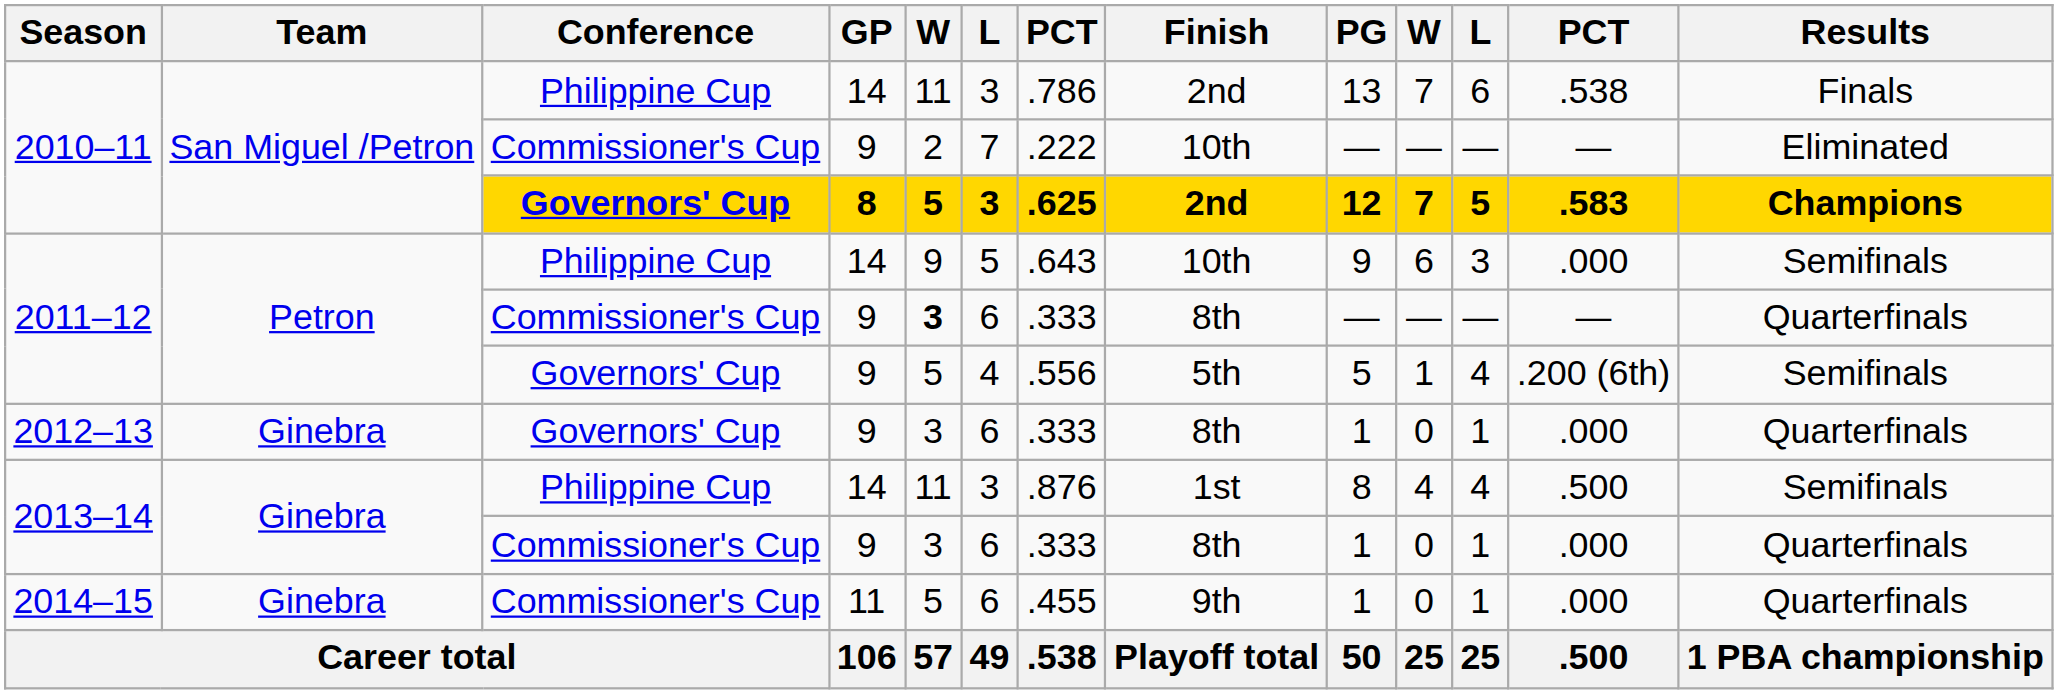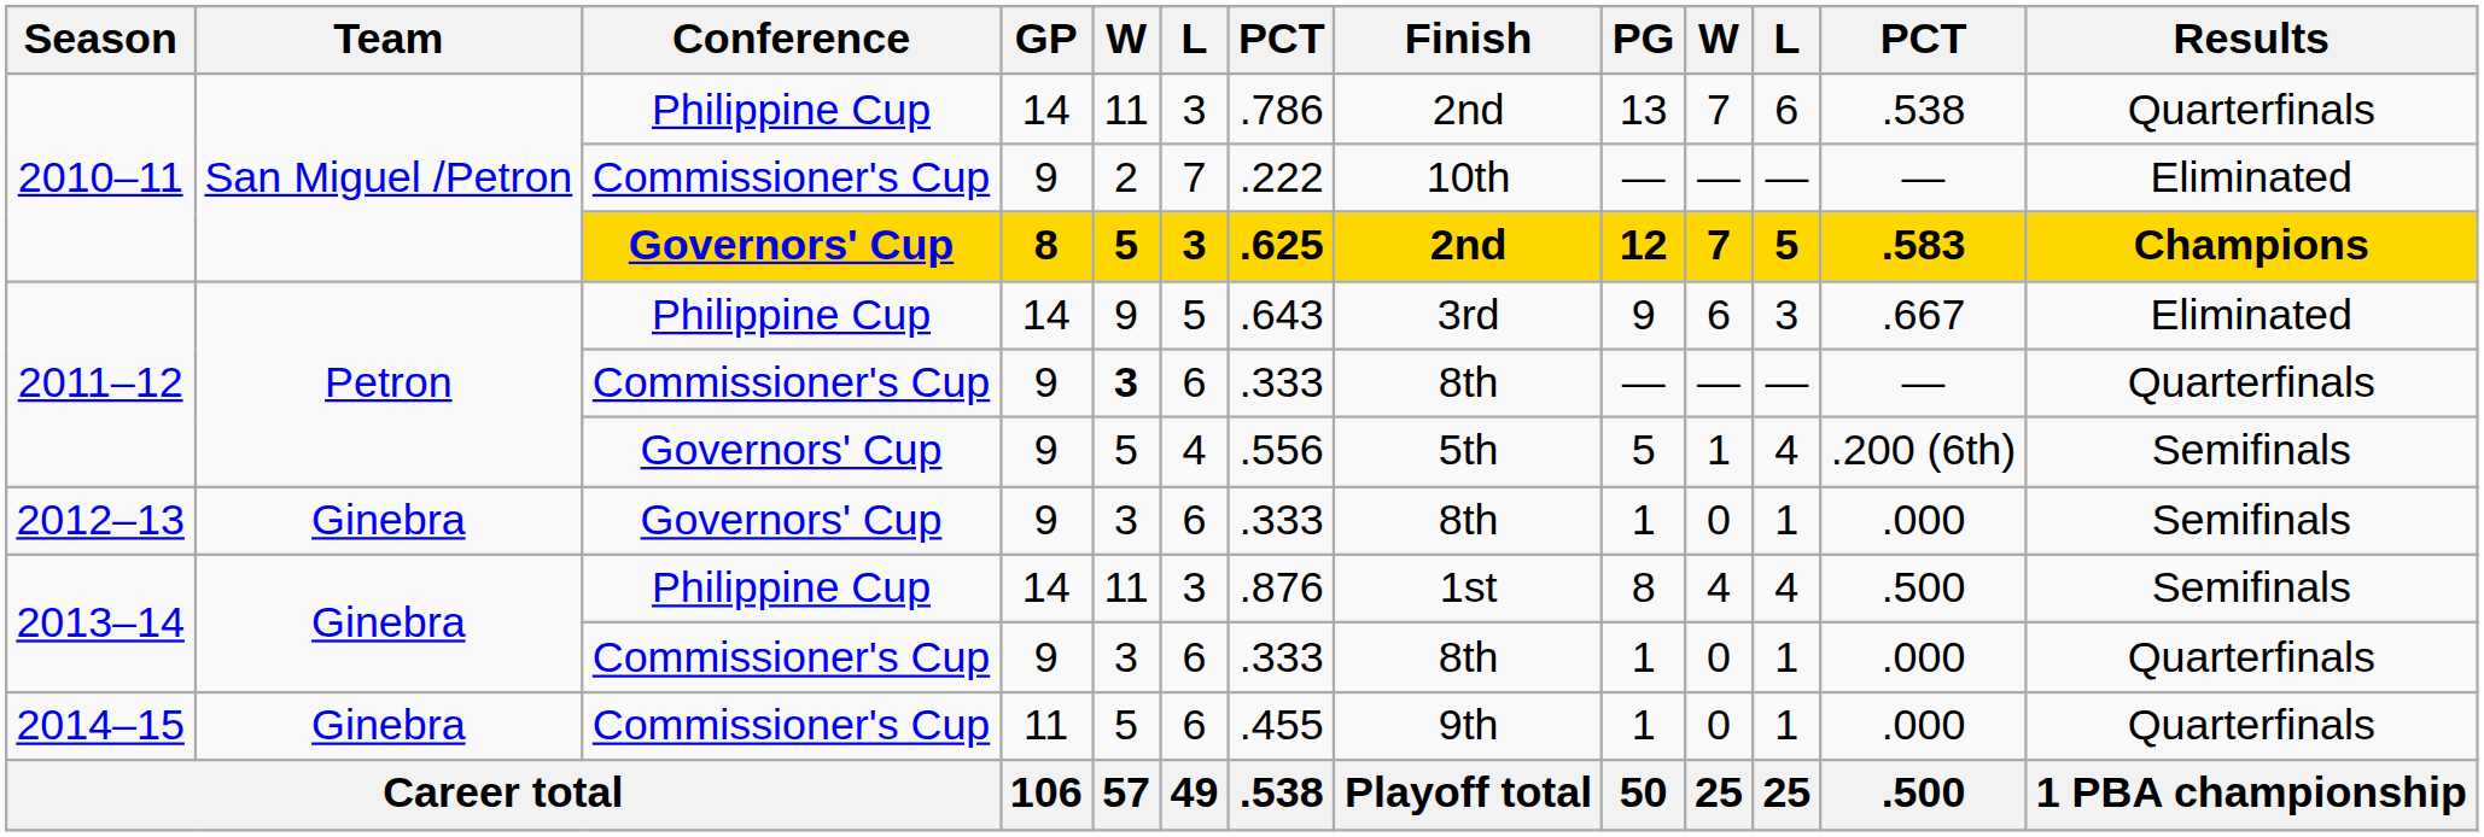 <table class="wikitable" style="text-align:center">
 <tr>
 <th>Season</th>
 <th>Team</th>
 <th>Conference</th>
 <th>GP</th>
 <th>W</th>
 <th>L</th>
 <th>PCT</th>
 <th>Finish</th>
 <th>PG</th>
 <th>W</th>
 <th>L</th>
 <th>PCT</th>
 <th>Results</th>
 </tr>
 <tr>
 <td rowspan="3"><a href='#'>2010–11</a></td>
 <td rowspan="3"><a href='#'>San Miguel /Petron</a></td>
 <td><a href='#'>Philippine Cup</a></td>
 <td>14</td>
 <td>11</td>
 <td>3</td>
 <td>.786</td>
 <td>2nd</td>
 <td>13</td>
 <td>7</td>
 <td>6</td>
 <td>.538</td>
-<td>Finals</td>
+<td>Quarterfinals</td>
 </tr>
 <tr>
 <td><a href='#'>Commissioner's Cup</a></td>
 <td>9</td>
 <td>2</td>
 <td>7</td>
 <td>.222</td>
 <td>10th</td>
 <td>—</td>
 <td>—</td>
 <td>—</td>
 <td>—</td>
 <td>Eliminated</td>
 </tr>
 <tr>
 <td bgcolor="#FFD700"><a href='#'><strong>Governors' Cup</strong></a></td>
 <td bgcolor="#FFD700"><strong>8</strong></td>
 <td bgcolor="#FFD700"><strong>5</strong></td>
 <td bgcolor="#FFD700"><strong>3</strong></td>
 <td bgcolor="#FFD700"><strong>.625</strong></td>
 <td bgcolor="#FFD700"><strong>2nd</strong></td>
 <td bgcolor="#FFD700"><strong>12</strong></td>
 <td bgcolor="#FFD700"><strong>7</strong></td>
 <td bgcolor="#FFD700"><strong>5</strong></td>
 <td bgcolor="#FFD700"><strong>.583</strong></td>
 <td bgcolor="#FFD700"><strong>Champions</strong></td>
 </tr>
 <tr>
 <td rowspan="3"><a href='#'>2011–12</a></td>
 <td rowspan="3"><a href='#'>Petron</a></td>
 <td><a href='#'>Philippine Cup</a></td>
 <td>14</td>
 <td>9</td>
 <td>5</td>
 <td>.643</td>
-<td>10th</td>
+<td>3rd</td>
 <td>9</td>
 <td>6</td>
 <td>3</td>
-<td>.000</td>
-<td>Semifinals</td>
+<td>.667</td>
+<td>Eliminated</td>
 </tr>
 <tr>
 <td><a href='#'>Commissioner's Cup</a></td>
 <td>9</td>
 <td><strong>3</strong></td>
 <td>6</td>
 <td>.333</td>
 <td>8th</td>
 <td>—</td>
 <td>—</td>
 <td>—</td>
 <td>—</td>
 <td>Quarterfinals</td>
 </tr>
 <tr>
 <td><a href='#'>Governors' Cup</a></td>
 <td>9</td>
 <td>5</td>
 <td>4</td>
 <td>.556</td>
 <td>5th</td>
 <td>5</td>
 <td>1</td>
 <td>4</td>
 <td>.200 (6th)</td>
 <td>Semifinals</td>
 </tr>
 <tr>
 <td><a href='#'>2012–13</a></td>
 <td><a href='#'>Ginebra</a></td>
 <td><a href='#'>Governors' Cup</a></td>
 <td>9</td>
 <td>3</td>
 <td>6</td>
 <td>.333</td>
 <td>8th</td>
 <td>1</td>
 <td>0</td>
 <td>1</td>
 <td>.000</td>
-<td>Quarterfinals</td>
+<td>Semifinals</td>
 </tr>
 <tr>
 <td rowspan="2"><a href='#'>2013–14</a></td>
 <td rowspan="2"><a href='#'>Ginebra</a></td>
 <td><a href='#'>Philippine Cup</a></td>
 <td>14</td>
 <td>11</td>
 <td>3</td>
 <td>.876</td>
 <td>1st</td>
 <td>8</td>
 <td>4</td>
 <td>4</td>
 <td>.500</td>
 <td>Semifinals</td>
 </tr>
 <tr>
 <td><a href='#'>Commissioner's Cup</a></td>
 <td>9</td>
 <td>3</td>
 <td>6</td>
 <td>.333</td>
 <td>8th</td>
 <td>1</td>
 <td>0</td>
 <td>1</td>
 <td>.000</td>
 <td>Quarterfinals</td>
 </tr>
 <tr>
 <td><a href='#'>2014–15</a></td>
 <td><a href='#'>Ginebra</a></td>
 <td><a href='#'>Commissioner's Cup</a></td>
 <td>11</td>
 <td>5</td>
 <td>6</td>
 <td>.455</td>
 <td>9th</td>
 <td>1</td>
 <td>0</td>
 <td>1</td>
 <td>.000</td>
 <td>Quarterfinals</td>
 </tr>
 <tr>
 <th colspan="3"><strong>Career total</strong></th>
 <th>106</th>
 <th>57</th>
 <th>49</th>
 <th>.538</th>
 <th>Playoff total</th>
 <th>50</th>
 <th>25</th>
 <th>25</th>
 <th>.500</th>
 <th><strong>1 PBA championship</strong></th>
 </tr>
 </table>
